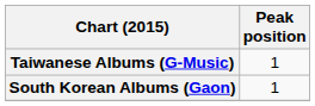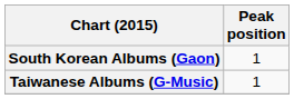 <table class="wikitable plainrowheaders" style="text-align:center">
 <tr>
 <th scope="col">Chart (2015)</th>
 <th scope="col">Peak<br>position</th>
 </tr>
 <tr>
-<th scope="row">Taiwanese Albums (<a href='#'>G-Music</a>)</th>
+<th scope="row">South Korean Albums (<a href='#'>Gaon</a>)</th>
 <td style="text-align:center;">1</td>
 </tr>
 <tr>
-<th scope="row">South Korean Albums (<a href='#'>Gaon</a>)</th>
+<th scope="row">Taiwanese Albums (<a href='#'>G-Music</a>)</th>
 <td style="text-align:center;">1</td>
 </tr>
 <tr>
 </tr>
 </table>
